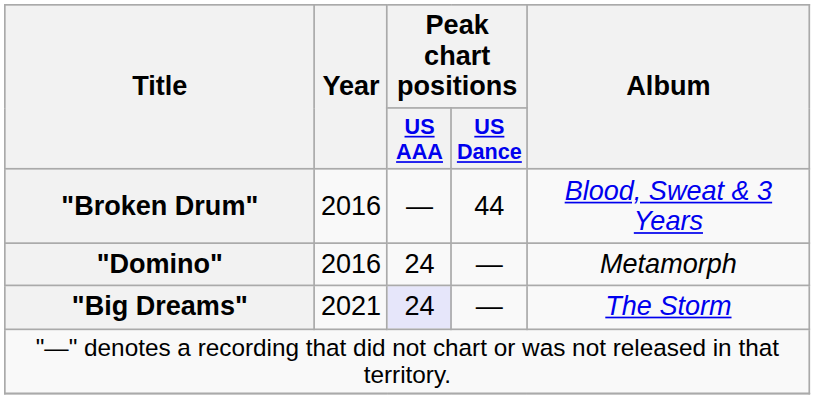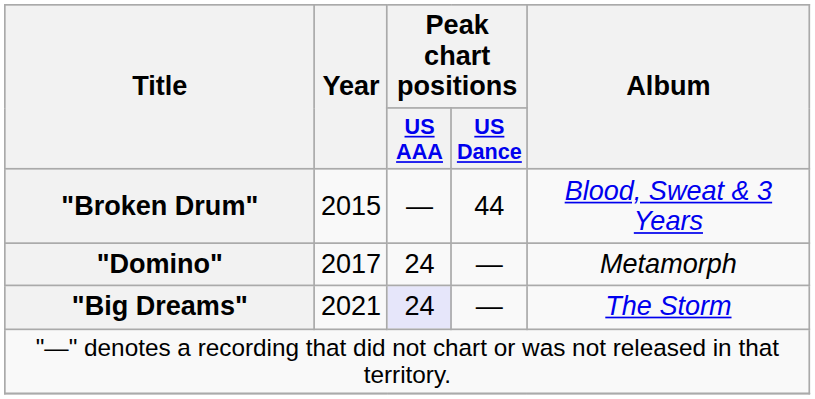 <table class="wikitable plainrowheaders" style="text-align:center;">
 <tr>
 <th scope="col" rowspan="2" style="width:11em;">Title</th>
 <th scope="col" rowspan="2" style="width:2em;">Year</th>
 <th scope="col" colspan="2">Peak chart positions</th>
 <th scope="col" rowspan="2" style="width:10em;">Album</th>
 </tr>
 <tr>
 <th style="width:2.5em;font-size:80%;"><a href='#'>US<br>AAA</a><br></th>
 <th style="width:2.5em;font-size:80%;"><a href='#'>US<br>Dance</a><br></th>
 </tr>
 <tr>
 <th scope="row">"Broken Drum"<br></th>
-<td>2016</td>
+<td>2015</td>
 <td>—</td>
 <td>44</td>
 <td align="center"><em><a href='#'>Blood, Sweat & 3 Years</a></em></td>
 </tr>
 <tr>
 <th scope="row">"Domino"<br></th>
-<td>2016</td>
+<td>2017</td>
 <td>24</td>
 <td>—</td>
 <td align="center"><em>Metamorph</em></td>
 </tr>
 <tr>
 <th scope="row">"Big Dreams"<br></th>
 <td>2021</td>
 <td style="background: lavender;">24</td>
 <td>—</td>
 <td align="center"><em><a href='#'>The Storm</a></em></td>
 </tr>
 <tr>
 <td colspan="10" style="font-size:90%">"—" denotes a recording that did not chart or was not released in that territory.</td>
 </tr>
 <tr>
 </tr>
 </table>
